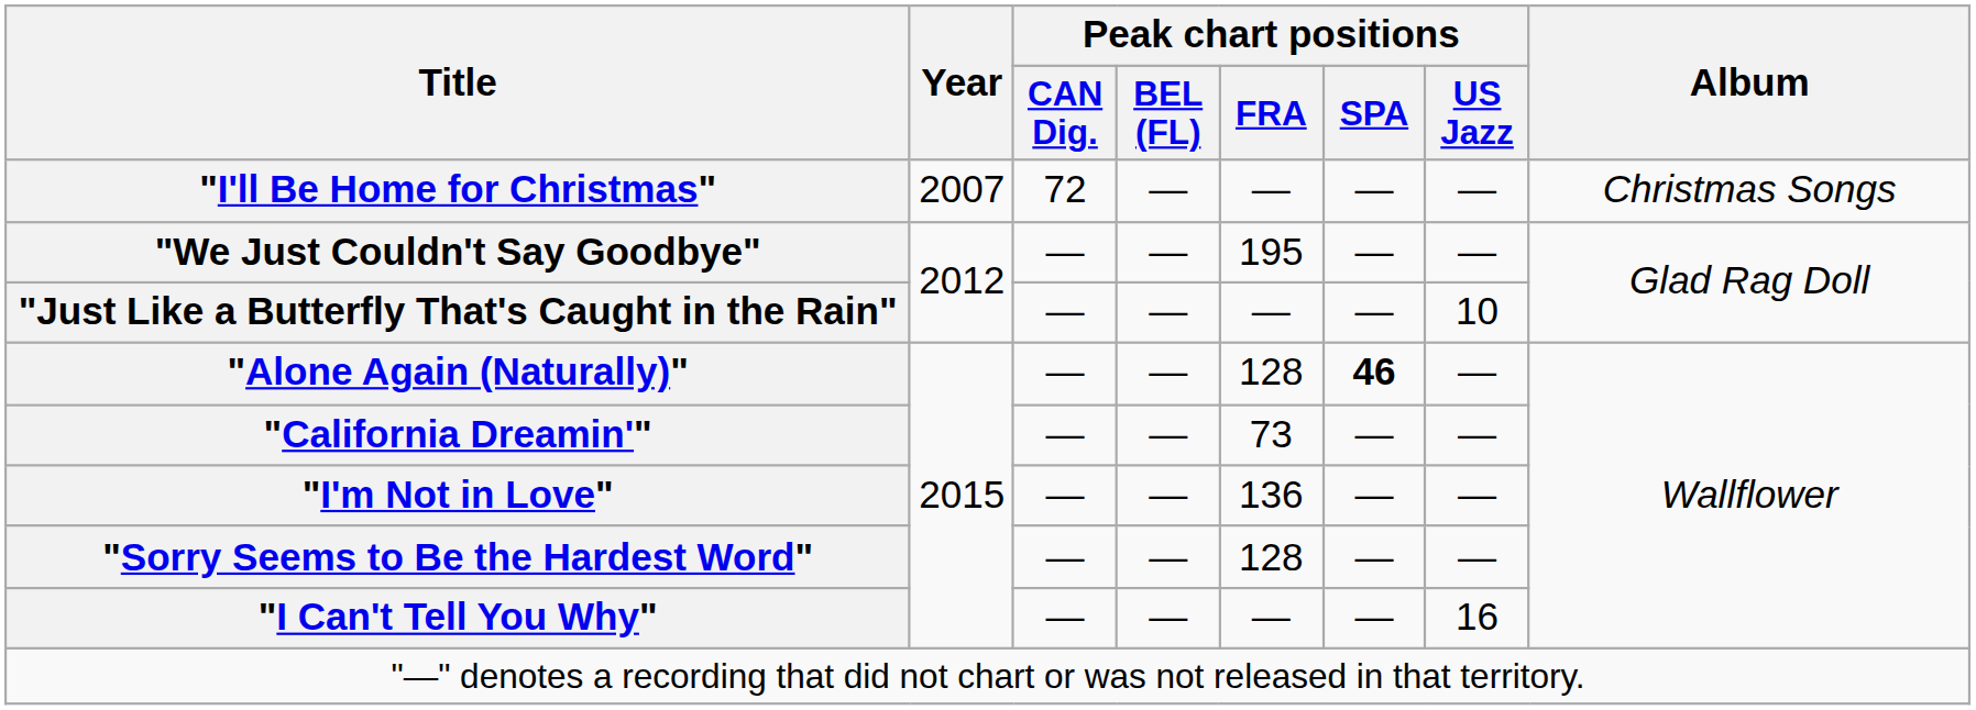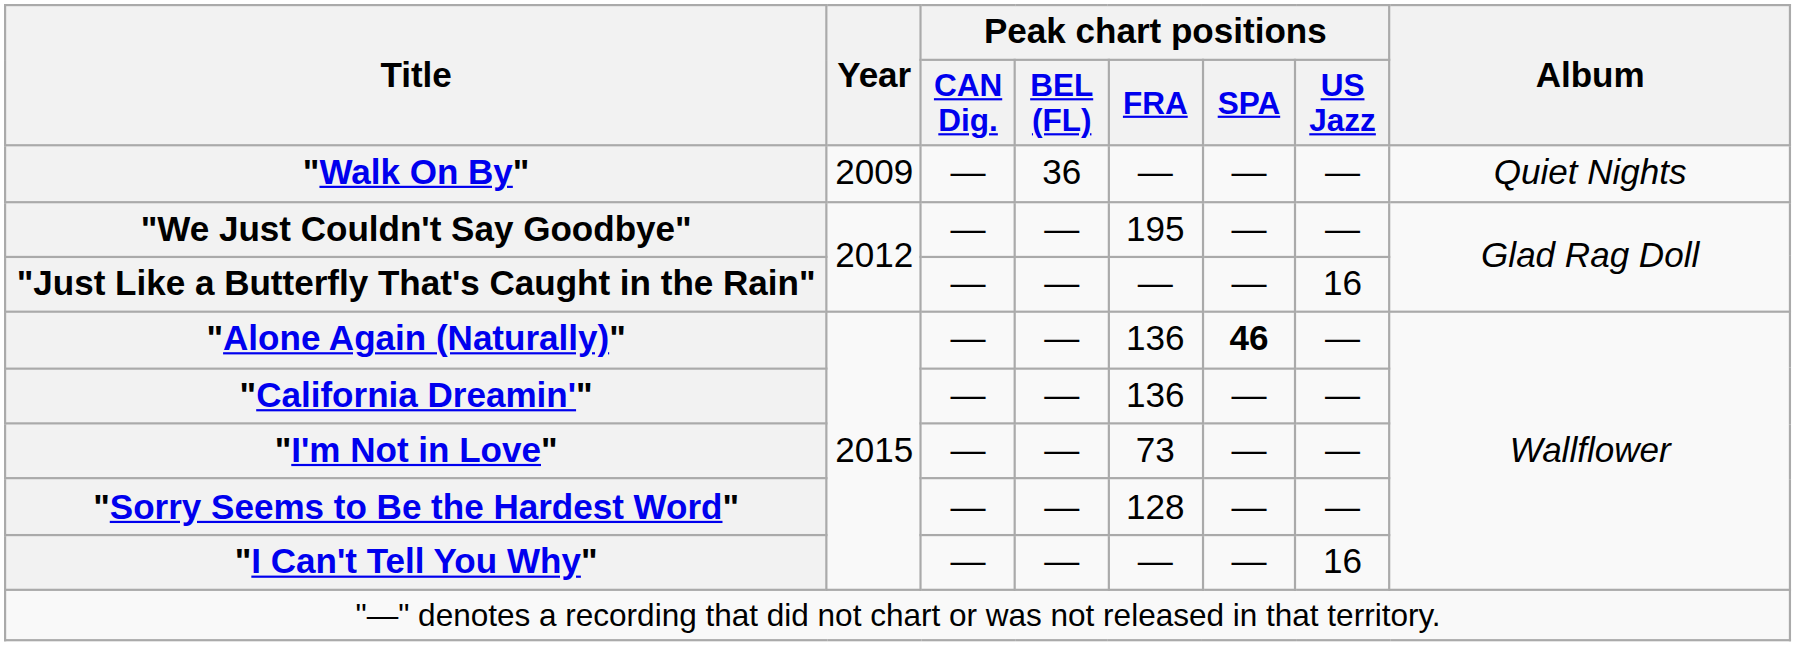 <table class="wikitable plainrowheaders" style="text-align:center;">
 <tr>
 <th scope="col" rowspan="2" style="width:23em;">Title</th>
 <th scope="col" rowspan="2" style="width:1em;">Year</th>
 <th scope="col" colspan="5">Peak chart positions</th>
 <th scope="col" rowspan="2" style="width:11em;">Album</th>
 </tr>
 <tr>
 <th scope="col" style="width:2.5em;font-size:90%;"><a href='#'>CAN<br>Dig.</a><br></th>
 <th scope="col" style="width:2.5em;font-size:90%;"><a href='#'>BEL<br>(FL)</a><br></th>
 <th scope="col" style="width:2.5em;font-size:90%;"><a href='#'>FRA</a><br></th>
 <th scope="col" style="width:2.5em;font-size:90%;"><a href='#'>SPA</a><br></th>
 <th scope="col" style="width:2.5em;font-size:90%;"><a href='#'>US<br>Jazz</a><br></th>
 </tr>
 <tr>
-<th scope="row">"<a href='#'>I'll Be Home for Christmas</a>"</th>
-<td>2007</td>
-<td>72</td>
+<th scope="row">"<a href='#'>Walk On By</a>"</th>
+<td>2009</td>
+<td>—</td>
+<td>36</td>
 <td>—</td>
 <td>—</td>
 <td>—</td>
-<td>—</td>
-<td><em>Christmas Songs</em></td>
+<td><em>Quiet Nights</em></td>
 </tr>
 <tr>
 <th scope="row">"We Just Couldn't Say Goodbye"</th>
 <td rowspan="2">2012</td>
 <td>—</td>
 <td>—</td>
 <td>195</td>
 <td>—</td>
 <td>—</td>
 <td rowspan="2"><em>Glad Rag Doll</em></td>
 </tr>
 <tr>
 <th scope="row">"Just Like a Butterfly That's Caught in the Rain"</th>
 <td>—</td>
 <td>—</td>
 <td>—</td>
 <td>—</td>
-<td>10</td>
+<td>16</td>
 </tr>
 <tr>
 <th scope="row">"<a href='#'>Alone Again (Naturally)</a>"<br></th>
 <td rowspan="5">2015</td>
 <td>—</td>
 <td>—</td>
-<td>128</td>
+<td>136</td>
 <td><strong>46</strong></td>
 <td>—</td>
 <td rowspan="5"><em>Wallflower</em></td>
 </tr>
 <tr>
 <th scope="row">"<a href='#'>California Dreamin'</a>"</th>
 <td>—</td>
 <td>—</td>
-<td>73</td>
+<td>136</td>
 <td>—</td>
 <td>—</td>
 </tr>
 <tr>
 <th scope="row">"<a href='#'>I'm Not in Love</a>"</th>
 <td>—</td>
 <td>—</td>
-<td>136</td>
+<td>73</td>
 <td>—</td>
 <td>—</td>
 </tr>
 <tr>
 <th scope="row">"<a href='#'>Sorry Seems to Be the Hardest Word</a>"</th>
 <td>—</td>
 <td>—</td>
 <td>128</td>
 <td>—</td>
 <td>—</td>
 </tr>
 <tr>
 <th scope="row">"<a href='#'>I Can't Tell You Why</a>"</th>
 <td>—</td>
 <td>—</td>
 <td>—</td>
 <td>—</td>
 <td>16</td>
 </tr>
 <tr>
 <td colspan="8" style="font-size:90%">"—" denotes a recording that did not chart or was not released in that territory.</td>
 </tr>
 </table>
